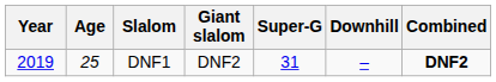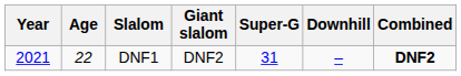 <table class=wikitable style="text-align:center">
 <tr>
 <th>  Year  </th>
 <th> Age </th>
 <th> Slalom </th>
 <th> Giant <br> slalom </th>
 <th>Super-G</th>
 <th>Downhill</th>
 <th>Combined</th>
 </tr>
 <tr>
-<td><a href='#'>2019</a></td>
-<td><em>25</em></td>
+<td><a href='#'>2021</a></td>
+<td><em>22</em></td>
 <td>DNF1</td>
 <td>DNF2</td>
 <td><a href='#'>31</a></td>
 <td><a href='#'>–</a></td>
 <td><strong>DNF2</strong></td>
 </tr>
 </table>
